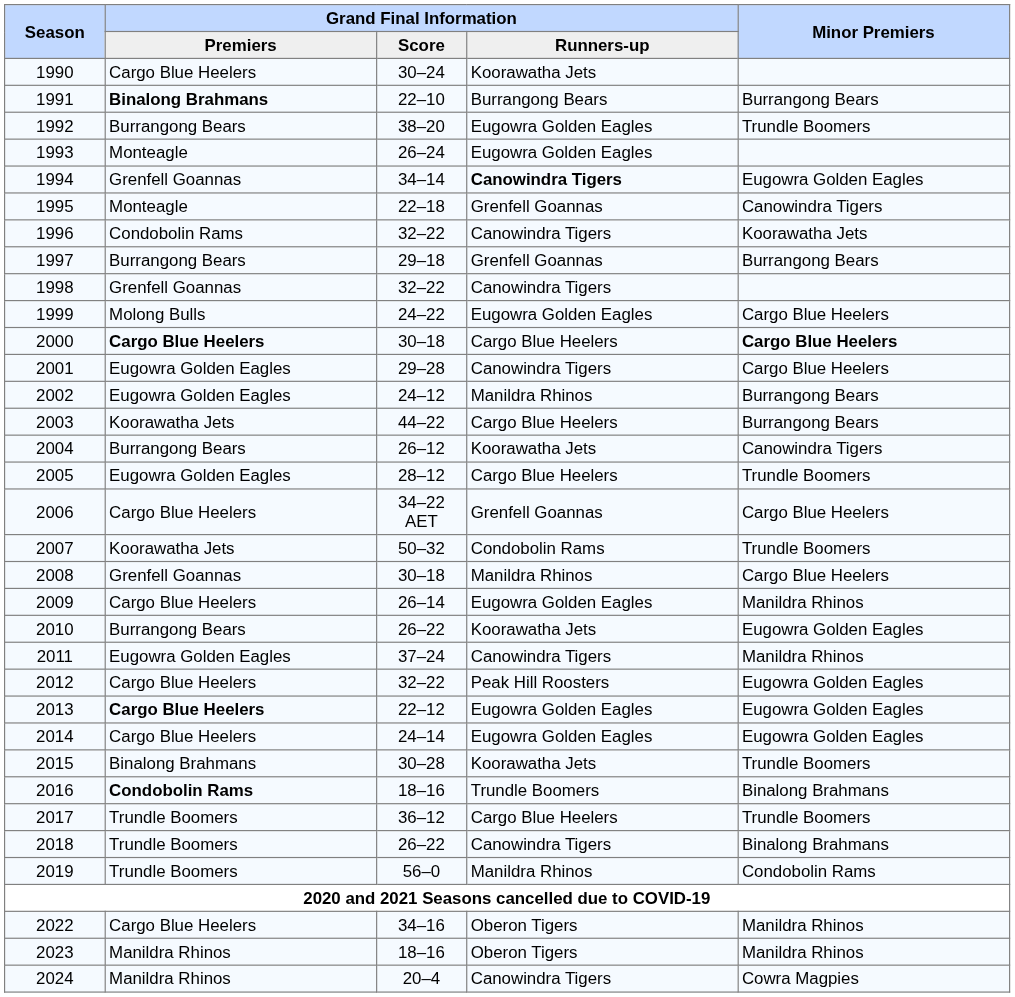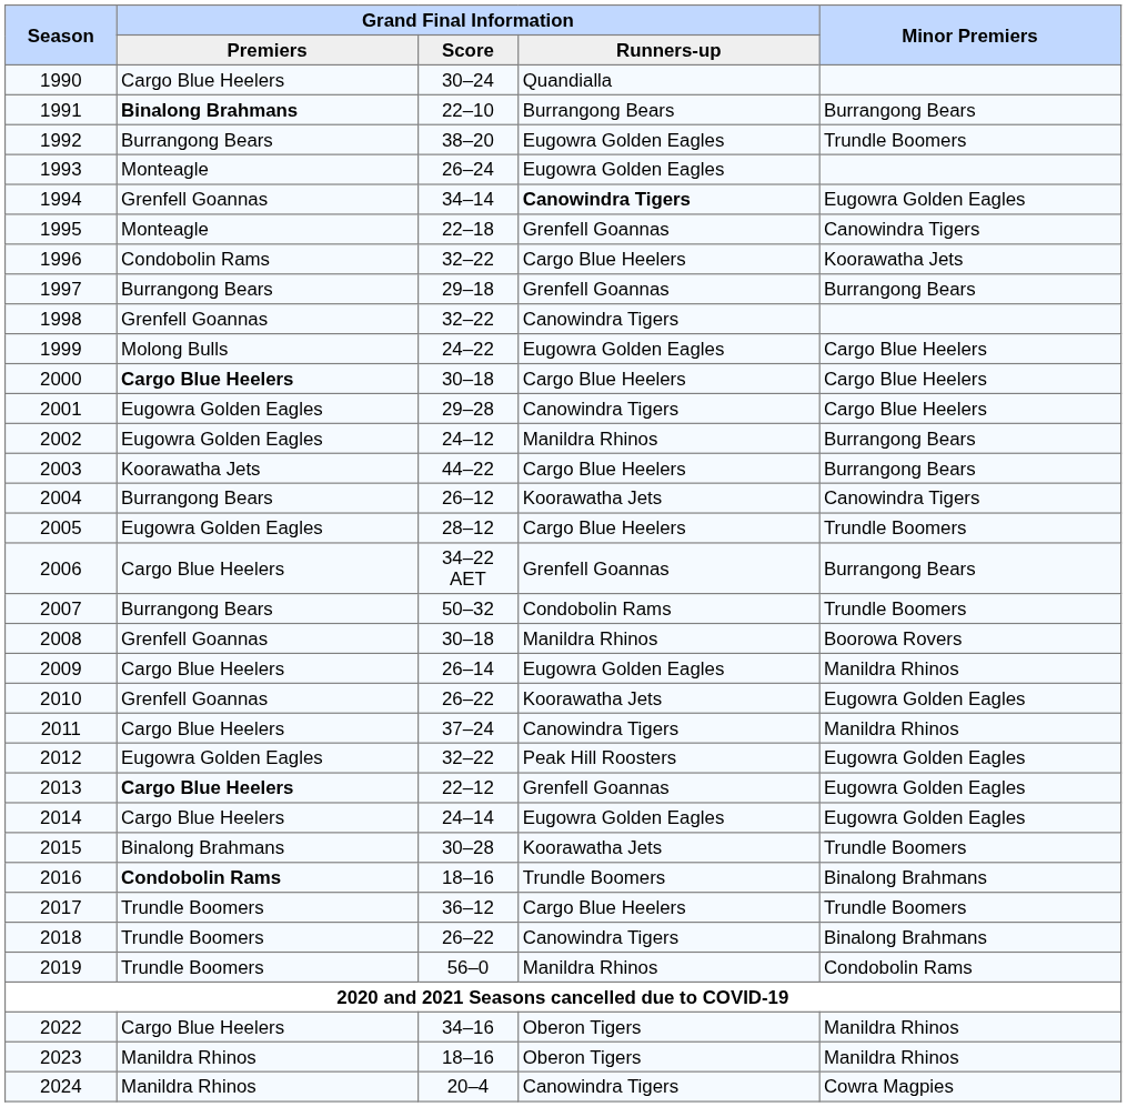 <table border=1 style="border-collapse:collapse; font-size:90%;" cellpadding=3 cellspacing=0 width=68%>
 <tr bgcolor=#C1D8FF>
 <th rowspan=2 width=10%>Season</th>
 <th rowspan=1 colspan=3>Grand Final Information</th>
 <th rowspan=2 width=27%>Minor Premiers</th>
 </tr>
 <tr bgcolor=#EFEFEF>
 <th rowspan=1 width=27%>Premiers</th>
 <th rowspan=1 width=9%>Score</th>
 <th rowspan=1 width=27%>Runners-up</th>
 </tr>
 <tr align=center bgcolor=#F5FAFF>
 <td>1990</td>
 <td align=left> Cargo Blue Heelers</td>
 <td>30–24</td>
-<td align=left> Koorawatha Jets</td>
+<td align=left> Quandialla</td>
 <td align=left></td>
 </tr>
 <tr align=center bgcolor=#F5FAFF>
 <td>1991</td>
 <td align=left><strong> Binalong Brahmans</strong></td>
 <td>22–10</td>
 <td align=left> Burrangong Bears</td>
 <td align=left> Burrangong Bears</td>
 </tr>
 <tr align=center bgcolor=#F5FAFF>
 <td>1992</td>
 <td align=left> Burrangong Bears</td>
 <td>38–20</td>
 <td align=left> Eugowra Golden Eagles</td>
 <td align=left> Trundle Boomers</td>
 </tr>
 <tr align=center bgcolor=#F5FAFF>
 <td>1993</td>
 <td align=left> Monteagle</td>
 <td>26–24</td>
 <td align=left> Eugowra Golden Eagles</td>
 <td align=left></td>
 </tr>
 <tr align=center bgcolor=#F5FAFF>
 <td>1994</td>
 <td align=left> Grenfell Goannas</td>
 <td>34–14</td>
 <td align=left><strong> Canowindra Tigers</strong></td>
 <td align=left> Eugowra Golden Eagles</td>
 </tr>
 <tr align=center bgcolor=#F5FAFF>
 <td>1995</td>
 <td align=left> Monteagle</td>
 <td>22–18</td>
 <td align=left> Grenfell Goannas</td>
 <td align=left> Canowindra Tigers</td>
 </tr>
 <tr align=center bgcolor=#F5FAFF>
 <td>1996</td>
 <td align=left> Condobolin Rams</td>
 <td>32–22</td>
-<td align=left> Canowindra Tigers</td>
+<td align=left> Cargo Blue Heelers</td>
 <td align=left> Koorawatha Jets</td>
 </tr>
 <tr align=center bgcolor=#F5FAFF>
 <td>1997</td>
 <td align=left> Burrangong Bears</td>
 <td>29–18</td>
 <td align=left> Grenfell Goannas</td>
 <td align=left> Burrangong Bears</td>
 </tr>
 <tr align=center bgcolor=#F5FAFF>
 <td>1998</td>
 <td align=left> Grenfell Goannas</td>
 <td>32–22</td>
 <td align=left> Canowindra Tigers</td>
 <td align=left></td>
 </tr>
 <tr align=center bgcolor=#F5FAFF>
 <td>1999</td>
 <td align=left> Molong Bulls</td>
 <td>24–22</td>
 <td align=left> Eugowra Golden Eagles</td>
 <td align=left> Cargo Blue Heelers</td>
 </tr>
 <tr align=center bgcolor=#F5FAFF>
 <td>2000</td>
 <td align=left><strong> Cargo Blue Heelers</strong></td>
 <td>30–18</td>
 <td align=left> Cargo Blue Heelers</td>
-<td align=left><strong> Cargo Blue Heelers</strong></td>
+<td align=left> Cargo Blue Heelers</td>
 </tr>
 <tr align=center bgcolor=#F5FAFF>
 <td>2001</td>
 <td align=left> Eugowra Golden Eagles</td>
 <td>29–28</td>
 <td align=left> Canowindra Tigers</td>
 <td align=left> Cargo Blue Heelers</td>
 </tr>
 <tr align=center bgcolor=#F5FAFF>
 <td>2002</td>
 <td align=left> Eugowra Golden Eagles</td>
 <td>24–12</td>
 <td align=left> Manildra Rhinos</td>
 <td align=left> Burrangong Bears</td>
 </tr>
 <tr align=center bgcolor=#F5FAFF>
 <td>2003</td>
 <td align=left> Koorawatha Jets</td>
 <td>44–22</td>
 <td align=left> Cargo Blue Heelers</td>
 <td align=left> Burrangong Bears</td>
 </tr>
 <tr align=center bgcolor=#F5FAFF>
 <td>2004</td>
 <td align=left> Burrangong Bears</td>
 <td>26–12</td>
 <td align=left> Koorawatha Jets</td>
 <td align=left> Canowindra Tigers</td>
 </tr>
 <tr align=center bgcolor=#F5FAFF>
 <td>2005</td>
 <td align=left> Eugowra Golden Eagles</td>
 <td>28–12</td>
 <td align=left> Cargo Blue Heelers</td>
 <td align=left> Trundle Boomers</td>
 </tr>
 <tr align=center bgcolor=#F5FAFF>
 <td>2006</td>
 <td align=left> Cargo Blue Heelers</td>
 <td>34–22 AET</td>
 <td align=left> Grenfell Goannas</td>
-<td align=left> Cargo Blue Heelers</td>
+<td align=left> Burrangong Bears</td>
 </tr>
 <tr align=center bgcolor=#F5FAFF>
 <td>2007</td>
-<td align=left> Koorawatha Jets</td>
+<td align=left> Burrangong Bears</td>
 <td>50–32</td>
 <td align=left> Condobolin Rams</td>
 <td align=left> Trundle Boomers</td>
 </tr>
 <tr align=center bgcolor=#F5FAFF>
 <td>2008</td>
 <td align=left> Grenfell Goannas</td>
 <td>30–18</td>
 <td align=left> Manildra Rhinos</td>
-<td align=left> Cargo Blue Heelers</td>
+<td align=left> Boorowa Rovers</td>
 </tr>
 <tr align=center bgcolor=#F5FAFF>
 <td>2009</td>
 <td align=left> Cargo Blue Heelers</td>
 <td>26–14</td>
 <td align=left> Eugowra Golden Eagles</td>
 <td align=left> Manildra Rhinos</td>
 </tr>
 <tr align=center bgcolor=#F5FAFF>
 <td>2010</td>
-<td align=left> Burrangong Bears</td>
+<td align=left> Grenfell Goannas</td>
 <td>26–22</td>
 <td align=left> Koorawatha Jets</td>
 <td align=left> Eugowra Golden Eagles</td>
 </tr>
 <tr align=center bgcolor=#F5FAFF>
 <td>2011</td>
-<td align=left> Eugowra Golden Eagles</td>
+<td align=left> Cargo Blue Heelers</td>
 <td>37–24</td>
 <td align=left> Canowindra Tigers</td>
 <td align=left> Manildra Rhinos</td>
 </tr>
 <tr align=center bgcolor=#F5FAFF>
 <td>2012</td>
-<td align=left> Cargo Blue Heelers</td>
+<td align=left> Eugowra Golden Eagles</td>
 <td>32–22</td>
 <td align=left> Peak Hill Roosters</td>
 <td align=left> Eugowra Golden Eagles</td>
 </tr>
 <tr align=center bgcolor=#F5FAFF>
 <td>2013</td>
 <td align=left><strong> Cargo Blue Heelers</strong></td>
 <td>22–12</td>
-<td align=left> Eugowra Golden Eagles</td>
+<td align=left> Grenfell Goannas</td>
 <td align=left> Eugowra Golden Eagles</td>
 </tr>
 <tr align=center bgcolor=#F5FAFF>
 <td>2014</td>
 <td align=left> Cargo Blue Heelers</td>
 <td>24–14</td>
 <td align=left> Eugowra Golden Eagles</td>
 <td align=left> Eugowra Golden Eagles</td>
 </tr>
 <tr align=center bgcolor=#F5FAFF>
 <td>2015</td>
 <td align=left> Binalong Brahmans</td>
 <td>30–28</td>
 <td align=left> Koorawatha Jets</td>
 <td align=left> Trundle Boomers</td>
 </tr>
 <tr align=center bgcolor=#F5FAFF>
 <td>2016</td>
 <td align=left><strong> Condobolin Rams</strong></td>
 <td>18–16</td>
 <td align=left> Trundle Boomers</td>
 <td align=left> Binalong Brahmans</td>
 </tr>
 <tr align=center bgcolor=#F5FAFF>
 <td>2017</td>
 <td align=left> Trundle Boomers</td>
 <td>36–12</td>
 <td align=left> Cargo Blue Heelers</td>
 <td align=left> Trundle Boomers</td>
 </tr>
 <tr align=center bgcolor=#F5FAFF>
 <td>2018</td>
 <td align=left> Trundle Boomers</td>
 <td>26–22</td>
 <td align=left> Canowindra Tigers</td>
 <td align=left> Binalong Brahmans</td>
 </tr>
 <tr align=center bgcolor=#F5FAFF>
 <td>2019</td>
 <td align=left> Trundle Boomers</td>
 <td>56–0</td>
 <td align=left> Manildra Rhinos</td>
 <td align=left> Condobolin Rams</td>
 </tr>
 <tr>
 <td colspan=5 align=center><strong>2020 and 2021 Seasons cancelled due to COVID-19</strong></td>
 </tr>
 <tr align=center bgcolor=#F5FAFF>
 <td>2022</td>
 <td align=left> Cargo Blue Heelers</td>
 <td>34–16</td>
 <td align=left> Oberon Tigers</td>
 <td align=left> Manildra Rhinos</td>
 </tr>
 <tr align=center bgcolor=#F5FAFF>
 <td>2023</td>
 <td align=left> Manildra Rhinos</td>
 <td>18–16</td>
 <td align=left> Oberon Tigers</td>
 <td align=left> Manildra Rhinos</td>
 </tr>
 <tr align=center bgcolor=#F5FAFF>
 <td>2024</td>
 <td align=left> Manildra Rhinos</td>
 <td>20–4</td>
 <td align=left> Canowindra Tigers</td>
 <td align=left> Cowra Magpies</td>
 </tr>
 </table>
